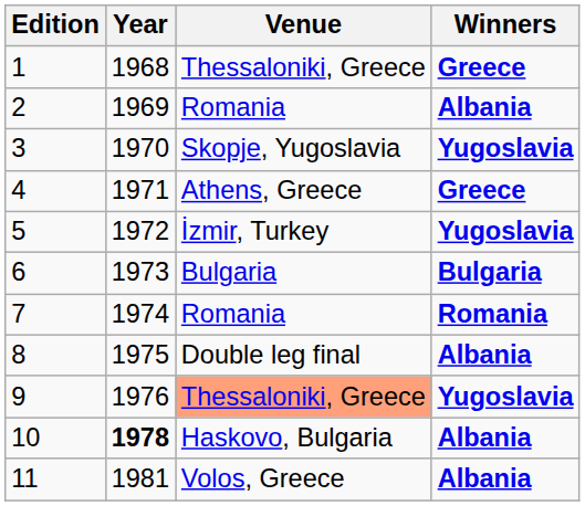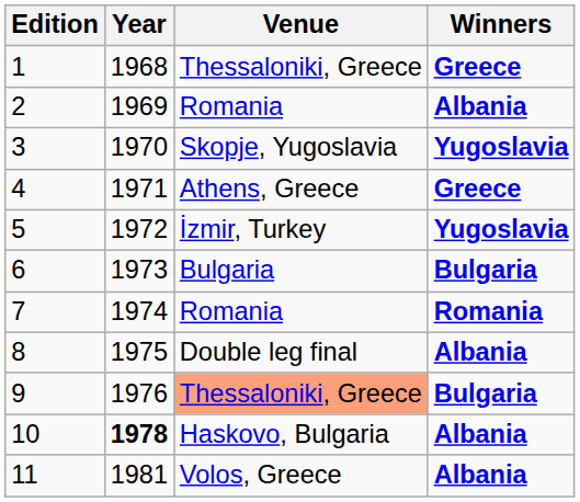 <table class="wikitable">
 <tr>
 <th>Edition</th>
 <th>Year</th>
 <th>Venue</th>
 <th>Winners</th>
 </tr>
 <tr>
 <td>1</td>
 <td>1968</td>
 <td><a href='#'>Thessaloniki</a>, Greece</td>
 <td><strong><a href='#'>Greece</a></strong></td>
 </tr>
 <tr>
 <td>2</td>
 <td>1969</td>
 <td><a href='#'>Romania</a></td>
 <td><strong><a href='#'>Albania</a></strong></td>
 </tr>
 <tr>
 <td>3</td>
 <td>1970</td>
 <td><a href='#'>Skopje</a>, Yugoslavia</td>
 <td><strong><a href='#'>Yugoslavia</a></strong></td>
 </tr>
 <tr>
 <td>4</td>
 <td>1971</td>
 <td><a href='#'>Athens</a>, Greece</td>
 <td><strong><a href='#'>Greece</a></strong></td>
 </tr>
 <tr>
 <td>5</td>
 <td>1972</td>
 <td><a href='#'>İzmir</a>, Turkey</td>
 <td><strong><a href='#'>Yugoslavia</a></strong></td>
 </tr>
 <tr>
 <td>6</td>
 <td>1973</td>
 <td><a href='#'>Bulgaria</a></td>
 <td><strong><a href='#'>Bulgaria</a></strong></td>
 </tr>
 <tr>
 <td>7</td>
 <td>1974</td>
 <td><a href='#'>Romania</a></td>
 <td><strong><a href='#'>Romania</a></strong></td>
 </tr>
 <tr>
 <td>8</td>
 <td>1975</td>
 <td>Double leg final</td>
 <td><strong><a href='#'>Albania</a></strong></td>
 </tr>
 <tr>
 <td>9</td>
 <td>1976</td>
 <td style="background: lightsalmon;"><a href='#'>Thessaloniki</a>, Greece</td>
-<td><strong><a href='#'>Yugoslavia</a></strong></td>
+<td><strong><a href='#'>Bulgaria</a></strong></td>
 </tr>
 <tr>
 <td>10</td>
 <td><strong>1978</strong></td>
 <td><a href='#'>Haskovo</a>, Bulgaria</td>
 <td><strong><a href='#'>Albania</a></strong></td>
 </tr>
 <tr>
 <td>11</td>
 <td>1981</td>
 <td><a href='#'>Volos</a>, Greece</td>
 <td><strong><a href='#'>Albania</a></strong></td>
 </tr>
 </table>
